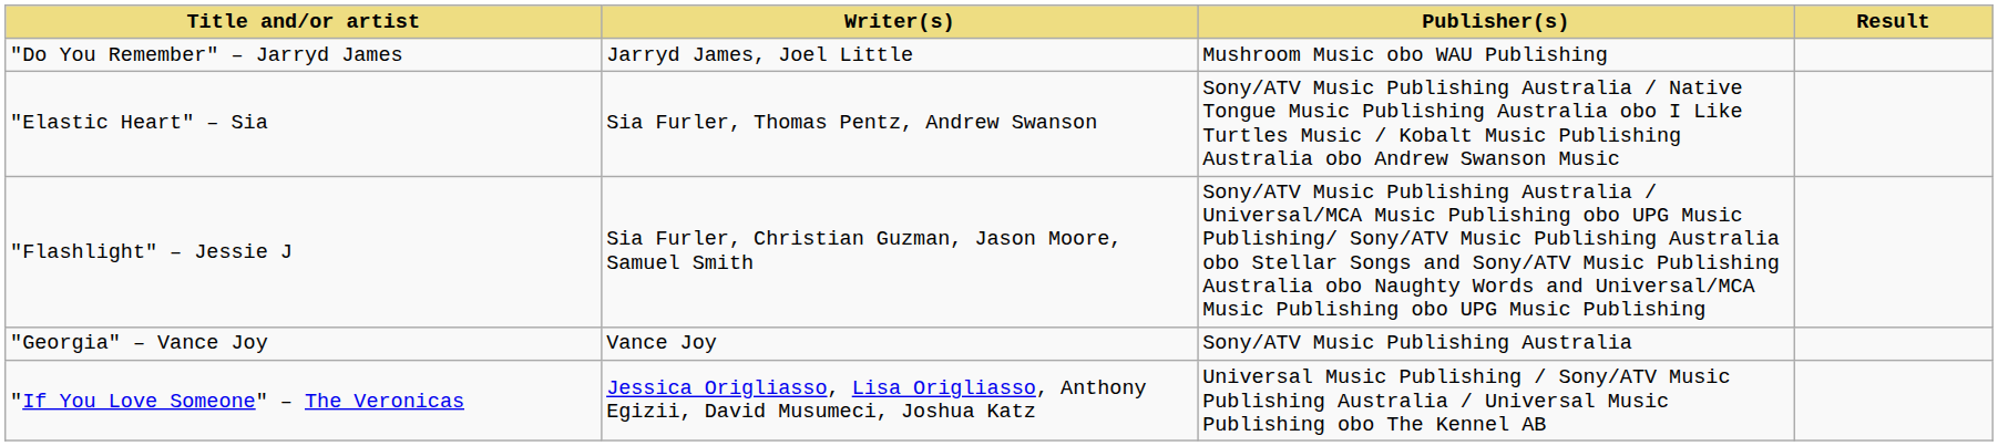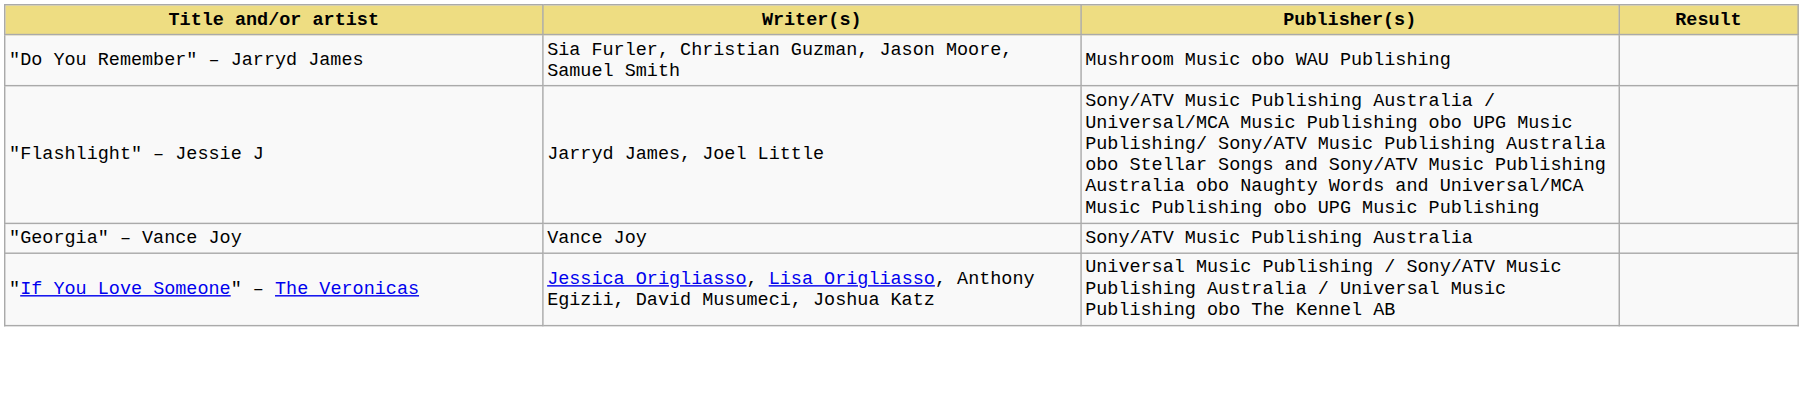 <table class="wikitable" width=100%>
 <tr>
 <th style="width:30%;background:#EEDD82;">Title and/or artist</th>
 <th style="width:30%;background:#EEDD82;">Writer(s)</th>
 <th style="width:30%;background:#EEDD82;">Publisher(s)</th>
 <th style="width:10%;background:#EEDD82;">Result</th>
 </tr>
 <tr>
 <td>"Do You Remember" – Jarryd James</td>
-<td>Jarryd James, Joel Little</td>
+<td>Sia Furler, Christian Guzman, Jason Moore, Samuel Smith</td>
 <td>Mushroom Music obo WAU Publishing</td>
 <td></td>
 </tr>
 <tr>
-<td>"Elastic Heart" – Sia</td>
-<td>Sia Furler, Thomas Pentz, Andrew Swanson</td>
-<td>Sony/ATV Music Publishing Australia / Native Tongue Music Publishing Australia obo I Like Turtles Music / Kobalt Music Publishing Australia obo Andrew Swanson Music</td>
-<td></td>
-</tr>
-<tr>
 <td>"Flashlight" – Jessie J</td>
-<td>Sia Furler, Christian Guzman, Jason Moore, Samuel Smith</td>
+<td>Jarryd James, Joel Little</td>
 <td>Sony/ATV Music Publishing Australia / Universal/MCA Music Publishing obo UPG Music Publishing/ Sony/ATV Music Publishing Australia obo Stellar Songs and Sony/ATV Music Publishing Australia obo Naughty Words and Universal/MCA Music Publishing obo UPG Music Publishing</td>
 <td></td>
 </tr>
 <tr>
 <td>"Georgia" – Vance Joy</td>
 <td>Vance Joy</td>
 <td>Sony/ATV Music Publishing Australia</td>
 <td></td>
 </tr>
 <tr>
 <td>"<a href='#'>If You Love Someone</a>" – <a href='#'>The Veronicas</a></td>
 <td><a href='#'>Jessica Origliasso</a>, <a href='#'>Lisa Origliasso</a>, Anthony Egizii, David Musumeci, Joshua Katz</td>
 <td>Universal Music Publishing / Sony/ATV Music Publishing Australia / Universal Music Publishing obo The Kennel AB</td>
 <td></td>
 </tr>
 </table>
